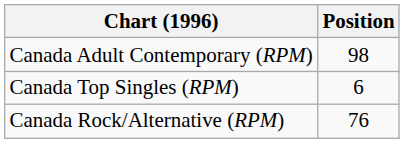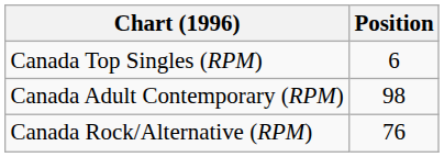 <table class="wikitable sortable">
 <tr>
 <th>Chart (1996)</th>
 <th>Position</th>
 </tr>
 <tr>
+<td>Canada Top Singles (<em>RPM</em>)</td>
+<td align="center">6</td>
+</tr>
+<tr>
 <td>Canada Adult Contemporary (<em>RPM</em>)</td>
 <td align="center">98</td>
-</tr>
-<tr>
-<td>Canada Top Singles (<em>RPM</em>)</td>
-<td align="center">6</td>
 </tr>
 <tr>
 <td>Canada Rock/Alternative (<em>RPM</em>)</td>
 <td align="center">76</td>
 </tr>
 </table>
